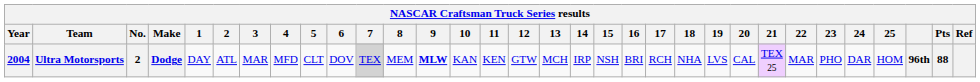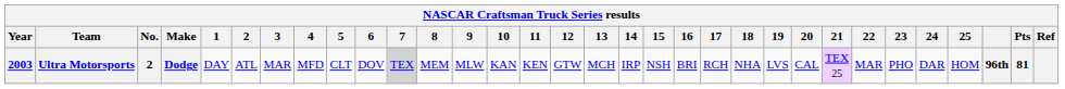 <table class="wikitable" style="text-align:center; font-size:75%">
 <tr>
 <th colspan=45><a href='#'>NASCAR Craftsman Truck Series</a> results</th>
 </tr>
 <tr>
 <th>Year</th>
 <th>Team</th>
 <th>No.</th>
 <th>Make</th>
 <th>1</th>
 <th>2</th>
 <th>3</th>
 <th>4</th>
 <th>5</th>
 <th>6</th>
 <th>7</th>
 <th>8</th>
 <th>9</th>
 <th>10</th>
 <th>11</th>
 <th>12</th>
 <th>13</th>
 <th>14</th>
 <th>15</th>
 <th>16</th>
 <th>17</th>
 <th>18</th>
 <th>19</th>
 <th>20</th>
 <th>21</th>
 <th>22</th>
 <th>23</th>
 <th>24</th>
 <th>25</th>
 <th></th>
 <th>Pts</th>
 <th>Ref</th>
 </tr>
 <tr>
-<th><a href='#'>2004</a></th>
+<th><a href='#'>2003</a></th>
 <th><a href='#'>Ultra Motorsports</a></th>
 <th>2</th>
 <th><a href='#'>Dodge</a></th>
 <td><a href='#'>DAY</a></td>
 <td><a href='#'>ATL</a></td>
 <td><a href='#'>MAR</a></td>
 <td><a href='#'>MFD</a></td>
 <td><a href='#'>CLT</a></td>
 <td><a href='#'>DOV</a></td>
 <td style="background: lightgrey;"><a href='#'>TEX</a></td>
 <td><a href='#'>MEM</a></td>
-<td><strong><a href='#'>MLW</a></strong></td>
+<td><a href='#'>MLW</a></td>
 <td><a href='#'>KAN</a></td>
 <td><a href='#'>KEN</a></td>
 <td><a href='#'>GTW</a></td>
 <td><a href='#'>MCH</a></td>
 <td><a href='#'>IRP</a></td>
 <td><a href='#'>NSH</a></td>
 <td><a href='#'>BRI</a></td>
 <td><a href='#'>RCH</a></td>
 <td><a href='#'>NHA</a></td>
 <td><a href='#'>LVS</a></td>
 <td><a href='#'>CAL</a></td>
 <td style="background:#EFCFFF;"><a href='#'>TEX</a><br><small>25</small></td>
 <td><a href='#'>MAR</a></td>
 <td><a href='#'>PHO</a></td>
 <td><a href='#'>DAR</a></td>
 <td><a href='#'>HOM</a></td>
 <th>96th</th>
-<th>88</th>
+<th>81</th>
 <th></th>
 </tr>
 </table>
